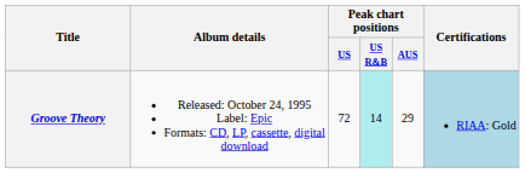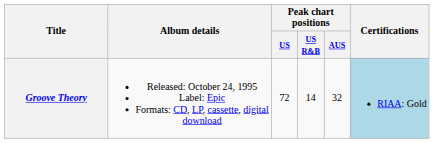 <table class="wikitable plainrowheaders" style="text-align:center;">
 <tr>
 <th rowspan="2" style="width:10em;">Title</th>
 <th rowspan="2" style="width:16em;">Album details</th>
 <th colspan="3">Peak chart positions</th>
 <th rowspan="2">Certifications</th>
 </tr>
 <tr>
 <th width="35"><small><a href='#'>US</a></small><br></th>
 <th width="35"><small><a href='#'>US<br>R&B</a></small><br></th>
 <th width="35"><small><a href='#'>AUS</a></small><br></th>
 </tr>
 <tr>
 <th scope="row"><em><a href='#'>Groove Theory</a></em></th>
 <td><br><ul><li>Released: October 24, 1995</li><li>Label: <a href='#'>Epic</a></li><li>Formats: <a href='#'>CD</a>, <a href='#'>LP</a>, <a href='#'>cassette</a>, <a href='#'>digital download</a></li></ul></td>
 <td>72</td>
-<td style="background: paleturquoise;">14</td>
-<td>29</td>
+<td>14</td>
+<td>32</td>
 <td style="background: lightblue;"><br><ul><li><a href='#'>RIAA</a>: Gold</li></ul></td>
 </tr>
 </table>
